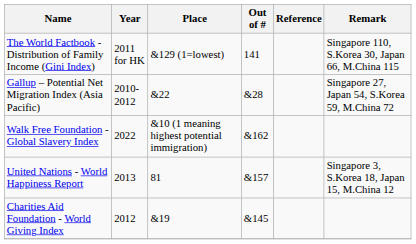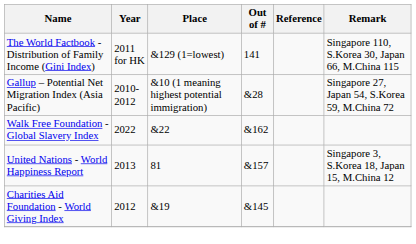 <table class="wikitable sortable" style="text-align:left">
 <tr>
 <th>Name</th>
 <th>Year</th>
 <th>Place</th>
 <th>Out of #</th>
 <th>Reference</th>
 <th>Remark</th>
 </tr>
 <tr>
 <td><a href='#'>The World Factbook</a> - Distribution of Family Income (<a href='#'>Gini Index</a>)</td>
 <td>2011 for HK</td>
 <td><span>&</span>129 (1=lowest)</td>
 <td>141</td>
 <td> </td>
 <td>Singapore 110, S.Korea 30, Japan 66, M.China 115</td>
 </tr>
 <tr>
 <td><a href='#'>Gallup</a> – Potential Net Migration Index (Asia Pacific)</td>
 <td>2010-2012</td>
-<td><span>&</span>22</td>
+<td><span>&</span>10 (1 meaning highest potential immigration)</td>
 <td><span>&</span>28</td>
 <td></td>
 <td>Singapore 27, Japan 54, S.Korea 59, M.China 72</td>
 </tr>
 <tr>
 <td><a href='#'>Walk Free Foundation</a> - <a href='#'>Global Slavery Index</a></td>
 <td>2022</td>
-<td><span>&</span>10 (1 meaning highest potential immigration)</td>
+<td><span>&</span>22</td>
 <td><span>&</span>162</td>
 <td></td>
 <td></td>
 </tr>
 <tr>
 <td><a href='#'>United Nations</a> - <a href='#'>World Happiness Report</a></td>
 <td>2013</td>
 <td>81</td>
 <td><span>&</span>157</td>
 <td></td>
 <td>Singapore 3, S.Korea 18, Japan 15, M.China 12</td>
 </tr>
 <tr>
 <td><a href='#'>Charities Aid Foundation</a> - <a href='#'>World Giving Index</a></td>
 <td>2012</td>
 <td><span>&</span>19</td>
 <td><span>&</span>145</td>
 <td></td>
 <td></td>
 </tr>
 <tr>
 </tr>
 </table>
